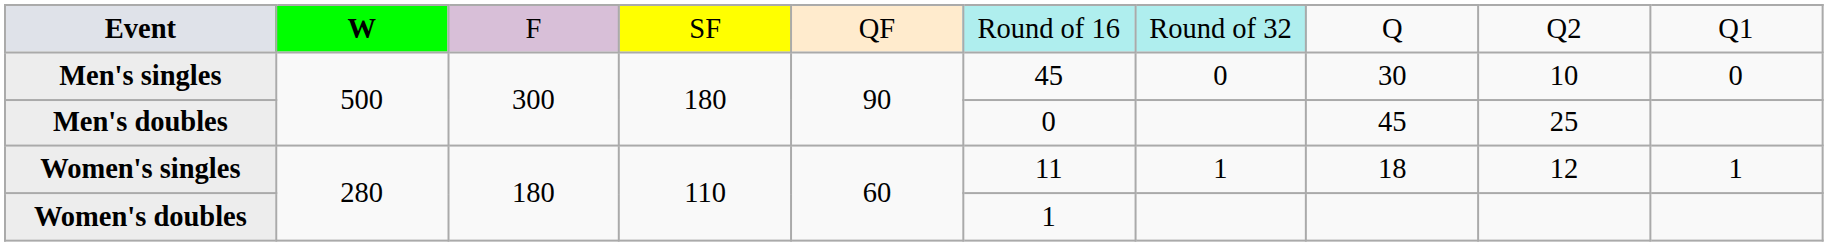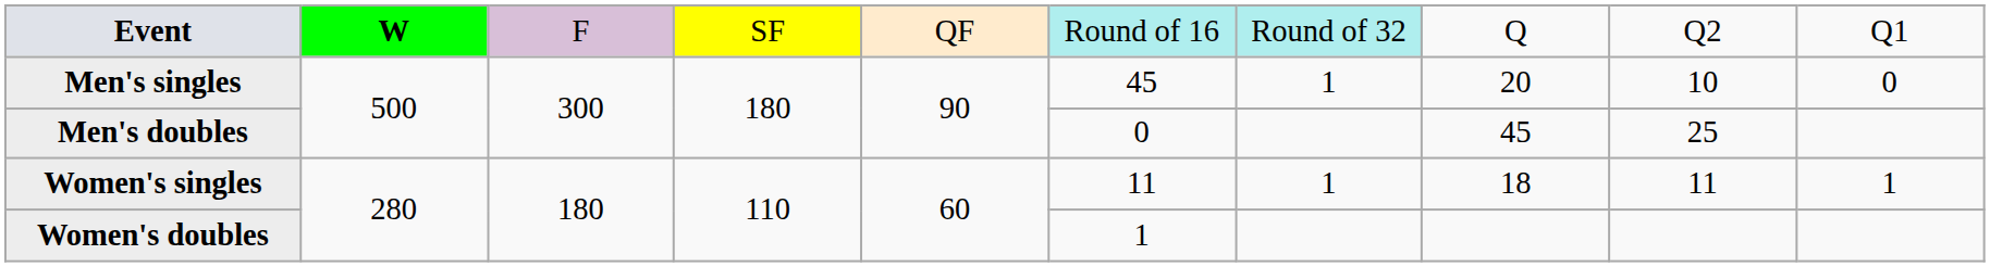 <table class=wikitable style=font-size:90%;text-align:center>
 <tr>
 <td style="width:130px; background:#dfe2e9;"><strong>Event</strong></td>
 <td style="width:80px; background:lime;"><strong>W</strong></td>
 <td style="width:80px; background:thistle;">F</td>
 <td style="width:80px; background:#ffff00;">SF</td>
 <td style="width:80px; background:#ffebcd;">QF</td>
 <td style="width:80px; background:#afeeee;">Round of 16</td>
 <td style="width:80px; background:#afeeee;">Round of 32</td>
 <td style="width:80px;">Q</td>
 <td style="width:80px;">Q2</td>
 <td style="width:80px;">Q1</td>
 </tr>
 <tr>
 <th style="background:#ededed;">Men's singles</th>
 <td rowspan=2>500</td>
 <td rowspan=2>300</td>
 <td rowspan=2>180</td>
 <td rowspan=2>90</td>
 <td>45</td>
-<td>0</td>
-<td>30</td>
+<td>1</td>
+<td>20</td>
 <td>10</td>
 <td>0</td>
 </tr>
 <tr>
 <th style="background:#ededed;">Men's doubles</th>
 <td>0</td>
 <td></td>
 <td>45</td>
 <td>25</td>
 <td></td>
 </tr>
 <tr>
 <th style="background:#ededed;">Women's singles</th>
 <td rowspan=2>280</td>
 <td rowspan=2>180</td>
 <td rowspan=2>110</td>
 <td rowspan=2>60</td>
 <td>11</td>
 <td>1</td>
 <td>18</td>
-<td>12</td>
+<td>11</td>
 <td>1</td>
 </tr>
 <tr>
 <th style="background:#ededed;">Women's doubles</th>
 <td>1</td>
 <td></td>
 <td></td>
 <td></td>
 <td></td>
 </tr>
 </table>
